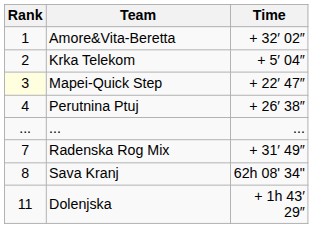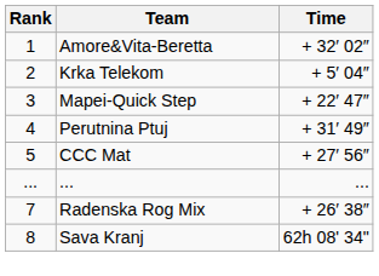 <table class="wikitable">
 <tr>
 <th>Rank</th>
 <th>Team</th>
 <th>Time</th>
 </tr>
 <tr>
 <td align=center>1</td>
 <td width=200> Amore&Vita-Beretta</td>
 <td width=50 align=right>+ 32′ 02″</td>
 </tr>
 <tr>
 <td align=center>2</td>
 <td width=190> Krka Telekom</td>
 <td width=50 align=right>+ 5′ 04″</td>
 </tr>
 <tr>
-<td align=center style="background: lightyellow;">3</td>
+<td align=center>3</td>
 <td width=190> Mapei-Quick Step</td>
 <td width=50 align=right>+ 22′ 47″</td>
 </tr>
 <tr>
 <td align=center>4</td>
 <td width=190> Perutnina Ptuj</td>
-<td width=50 align=right>+ 26′ 38″</td>
+<td width=50 align=right>+ 31′ 49″</td>
+</tr>
+<tr>
+<td align=center>5</td>
+<td width=190> CCC Mat</td>
+<td width=50 align=right>+ 27′ 56″</td>
 </tr>
 <tr>
 <td align=center>...</td>
 <td width=190>...</td>
 <td width=50 align=right>...</td>
 </tr>
 <tr>
 <td align=center>7</td>
 <td width=190> Radenska Rog Mix</td>
-<td width=50 align=right>+ 31′ 49″</td>
+<td width=50 align=right>+ 26′ 38″</td>
 </tr>
 <tr>
 <td align=center>8</td>
 <td width=190> Sava Kranj</td>
 <td width=80 align=right>62h 08' 34"</td>
 </tr>
-<tr>
-<td align=center>11</td>
-<td width=190> Dolenjska</td>
-<td width=50 align=right>+ 1h 43′ 29″</td>
-</tr>
 </table>
